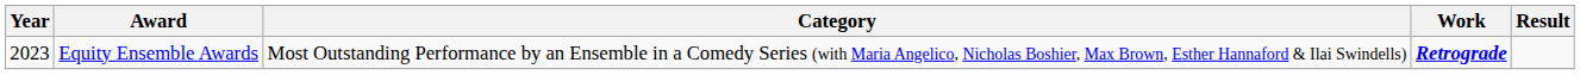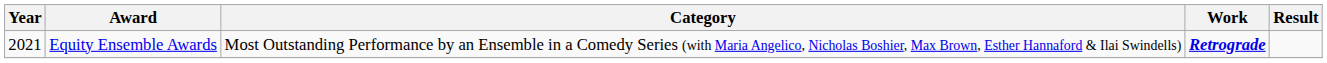 <table class="wikitable">
 <tr>
 <th>Year</th>
 <th>Award</th>
 <th>Category</th>
 <th>Work</th>
 <th>Result</th>
 </tr>
 <tr>
-<td>2023</td>
+<td>2021</td>
 <td><a href='#'>Equity Ensemble Awards</a></td>
 <td>Most Outstanding Performance by an Ensemble in a Comedy Series <small>(with <a href='#'>Maria Angelico</a>, <a href='#'>Nicholas Boshier</a>, <a href='#'>Max Brown</a>, <a href='#'>Esther Hannaford</a> & Ilai Swindells)</small></td>
 <td><strong><em><a href='#'>Retrograde</a></em></strong></td>
 <td></td>
 </tr>
 <tr>
 </tr>
 </table>
